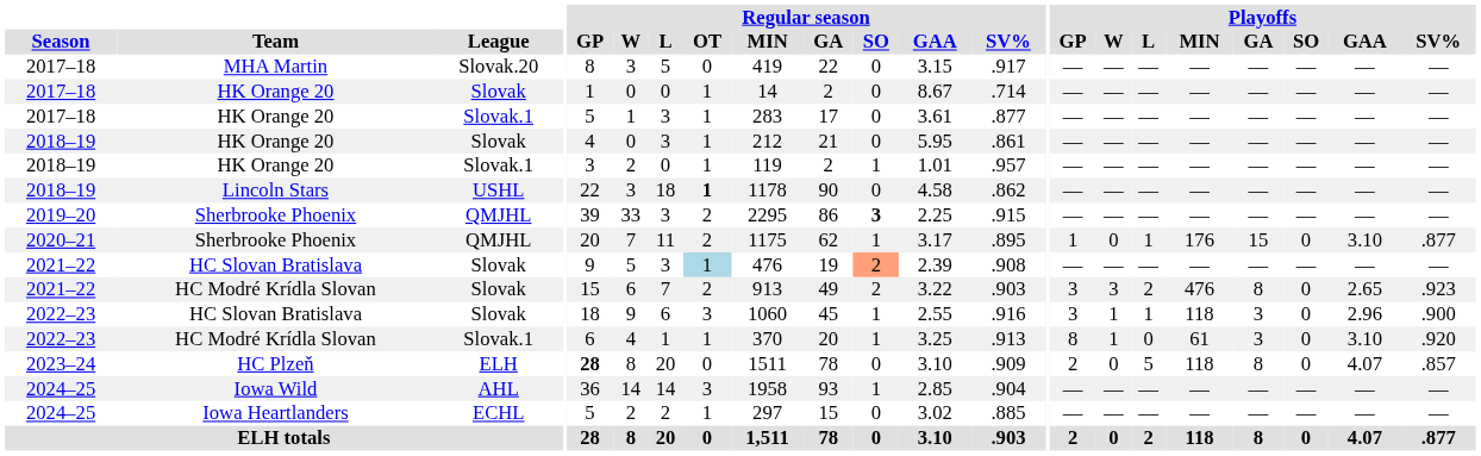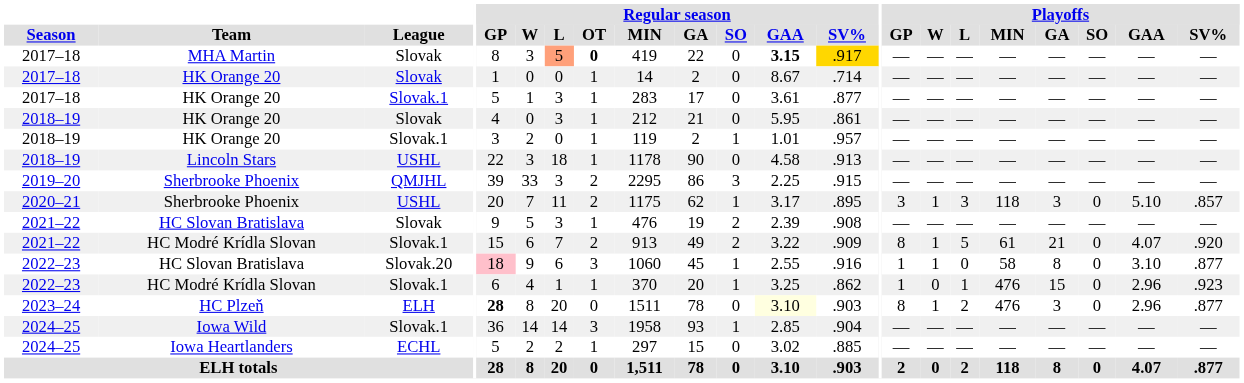 <table border="0" cellpadding="1" cellspacing="0" style="text-align:center; width:75%">
 <tr ALIGN="center" bgcolor="#e0e0e0">
 <th align="center" colspan="3" bgcolor="#ffffff"></th>
 <th align="center" rowspan="99" bgcolor="#ffffff"></th>
 <th align="center" colspan="9" bgcolor="#e0e0e0"><a href='#'>Regular season</a></th>
 <th align="center" rowspan="99" bgcolor="#ffffff"></th>
 <th align="center" colspan="8" bgcolor="#e0e0e0"><a href='#'>Playoffs</a></th>
 </tr>
 <tr ALIGN="center" bgcolor="#e0e0e0">
 <th><a href='#'>Season</a></th>
 <th>Team</th>
 <th>League</th>
 <th>GP</th>
 <th>W</th>
 <th>L</th>
 <th>OT</th>
 <th>MIN</th>
 <th>GA</th>
 <th><a href='#'>SO</a></th>
 <th><a href='#'>GAA</a></th>
 <th><a href='#'>SV%</a></th>
 <th>GP</th>
 <th>W</th>
 <th>L</th>
 <th>MIN</th>
 <th>GA</th>
 <th>SO</th>
 <th>GAA</th>
 <th>SV%</th>
 </tr>
 <tr ALIGN="center">
 <td>2017–18</td>
 <td><a href='#'>MHA Martin</a></td>
-<td>Slovak.20</td>
+<td>Slovak</td>
 <td>8</td>
 <td>3</td>
-<td>5</td>
-<td>0</td>
+<td style="background: lightsalmon;">5</td>
+<td><strong>0</strong></td>
 <td>419</td>
 <td>22</td>
 <td>0</td>
-<td>3.15</td>
-<td>.917</td>
+<td><strong>3.15</strong></td>
+<td style="background: gold;">.917</td>
 <td>—</td>
 <td>—</td>
 <td>—</td>
 <td>—</td>
 <td>—</td>
 <td>—</td>
 <td>—</td>
 <td>—</td>
 </tr>
 <tr ALIGN="center" bgcolor="#f0f0f0">
 <td><a href='#'>2017–18</a></td>
 <td><a href='#'>HK Orange 20</a></td>
 <td><a href='#'>Slovak</a></td>
 <td>1</td>
 <td>0</td>
 <td>0</td>
 <td>1</td>
 <td>14</td>
 <td>2</td>
 <td>0</td>
 <td>8.67</td>
 <td>.714</td>
 <td>—</td>
 <td>—</td>
 <td>—</td>
 <td>—</td>
 <td>—</td>
 <td>—</td>
 <td>—</td>
 <td>—</td>
 </tr>
 <tr ALIGN="center">
 <td>2017–18</td>
 <td>HK Orange 20</td>
 <td><a href='#'>Slovak.1</a></td>
 <td>5</td>
 <td>1</td>
 <td>3</td>
 <td>1</td>
 <td>283</td>
 <td>17</td>
 <td>0</td>
 <td>3.61</td>
 <td>.877</td>
 <td>—</td>
 <td>—</td>
 <td>—</td>
 <td>—</td>
 <td>—</td>
 <td>—</td>
 <td>—</td>
 <td>—</td>
 </tr>
 <tr ALIGN="center" bgcolor="#f0f0f0">
 <td><a href='#'>2018–19</a></td>
 <td>HK Orange 20</td>
 <td>Slovak</td>
 <td>4</td>
 <td>0</td>
 <td>3</td>
 <td>1</td>
 <td>212</td>
 <td>21</td>
 <td>0</td>
 <td>5.95</td>
 <td>.861</td>
 <td>—</td>
 <td>—</td>
 <td>—</td>
 <td>—</td>
 <td>—</td>
 <td>—</td>
 <td>—</td>
 <td>—</td>
 </tr>
 <tr ALIGN="center">
 <td>2018–19</td>
 <td>HK Orange 20</td>
 <td>Slovak.1</td>
 <td>3</td>
 <td>2</td>
 <td>0</td>
 <td>1</td>
 <td>119</td>
 <td>2</td>
 <td>1</td>
 <td>1.01</td>
 <td>.957</td>
 <td>—</td>
 <td>—</td>
 <td>—</td>
 <td>—</td>
 <td>—</td>
 <td>—</td>
 <td>—</td>
 <td>—</td>
 </tr>
 <tr ALIGN="center" bgcolor="#f0f0f0">
 <td><a href='#'>2018–19</a></td>
 <td><a href='#'>Lincoln Stars</a></td>
 <td><a href='#'>USHL</a></td>
 <td>22</td>
 <td>3</td>
 <td>18</td>
-<td><strong>1</strong></td>
+<td>1</td>
 <td>1178</td>
 <td>90</td>
 <td>0</td>
 <td>4.58</td>
-<td>.862</td>
+<td>.913</td>
 <td>—</td>
 <td>—</td>
 <td>—</td>
 <td>—</td>
 <td>—</td>
 <td>—</td>
 <td>—</td>
 <td>—</td>
 </tr>
 <tr ALIGN="center">
 <td><a href='#'>2019–20</a></td>
 <td><a href='#'>Sherbrooke Phoenix</a></td>
 <td><a href='#'>QMJHL</a></td>
 <td>39</td>
 <td>33</td>
 <td>3</td>
 <td>2</td>
 <td>2295</td>
 <td>86</td>
-<td><strong>3</strong></td>
+<td>3</td>
 <td>2.25</td>
 <td>.915</td>
 <td>—</td>
 <td>—</td>
 <td>—</td>
 <td>—</td>
 <td>—</td>
 <td>—</td>
 <td>—</td>
 <td>—</td>
 </tr>
 <tr ALIGN="center" bgcolor="#f0f0f0">
 <td><a href='#'>2020–21</a></td>
 <td>Sherbrooke Phoenix</td>
-<td>QMJHL</td>
+<td><a href='#'>USHL</a></td>
 <td>20</td>
 <td>7</td>
 <td>11</td>
 <td>2</td>
 <td>1175</td>
 <td>62</td>
 <td>1</td>
 <td>3.17</td>
 <td>.895</td>
+<td>3</td>
 <td>1</td>
+<td>3</td>
+<td>118</td>
+<td>3</td>
 <td>0</td>
-<td>1</td>
-<td>176</td>
-<td>15</td>
-<td>0</td>
-<td>3.10</td>
-<td>.877</td>
+<td>5.10</td>
+<td>.857</td>
 </tr>
 <tr ALIGN="center">
 <td><a href='#'>2021–22</a></td>
 <td><a href='#'>HC Slovan Bratislava</a></td>
 <td>Slovak</td>
 <td>9</td>
 <td>5</td>
 <td>3</td>
-<td style="background: lightblue;">1</td>
+<td>1</td>
 <td>476</td>
 <td>19</td>
-<td style="background: lightsalmon;">2</td>
+<td>2</td>
 <td>2.39</td>
 <td>.908</td>
 <td>—</td>
 <td>—</td>
 <td>—</td>
 <td>—</td>
 <td>—</td>
 <td>—</td>
 <td>—</td>
 <td>—</td>
 </tr>
 <tr ALIGN="center" bgcolor="#f0f0f0">
 <td><a href='#'>2021–22</a></td>
 <td>HC Modré Krídla Slovan</td>
-<td>Slovak</td>
+<td>Slovak.1</td>
 <td>15</td>
 <td>6</td>
 <td>7</td>
 <td>2</td>
 <td>913</td>
 <td>49</td>
 <td>2</td>
 <td>3.22</td>
-<td>.903</td>
-<td>3</td>
-<td>3</td>
-<td>2</td>
-<td>476</td>
+<td>.909</td>
 <td>8</td>
+<td>1</td>
+<td>5</td>
+<td>61</td>
+<td>21</td>
 <td>0</td>
-<td>2.65</td>
-<td>.923</td>
+<td>4.07</td>
+<td>.920</td>
 </tr>
 <tr ALIGN="center">
 <td><a href='#'>2022–23</a></td>
 <td>HC Slovan Bratislava</td>
-<td>Slovak</td>
-<td>18</td>
+<td>Slovak.20</td>
+<td style="background: pink;">18</td>
 <td>9</td>
 <td>6</td>
 <td>3</td>
 <td>1060</td>
 <td>45</td>
 <td>1</td>
 <td>2.55</td>
 <td>.916</td>
-<td>3</td>
 <td>1</td>
 <td>1</td>
-<td>118</td>
-<td>3</td>
 <td>0</td>
-<td>2.96</td>
-<td>.900</td>
+<td>58</td>
+<td>8</td>
+<td>0</td>
+<td>3.10</td>
+<td>.877</td>
 </tr>
 <tr ALIGN="center" bgcolor="#f0f0f0">
 <td><a href='#'>2022–23</a></td>
 <td>HC Modré Krídla Slovan</td>
 <td>Slovak.1</td>
 <td>6</td>
 <td>4</td>
 <td>1</td>
 <td>1</td>
 <td>370</td>
 <td>20</td>
 <td>1</td>
 <td>3.25</td>
-<td>.913</td>
-<td>8</td>
+<td>.862</td>
 <td>1</td>
 <td>0</td>
-<td>61</td>
-<td>3</td>
+<td>1</td>
+<td>476</td>
+<td>15</td>
 <td>0</td>
-<td>3.10</td>
-<td>.920</td>
+<td>2.96</td>
+<td>.923</td>
 </tr>
 <tr ALIGN="center">
 <td><a href='#'>2023–24</a></td>
 <td><a href='#'>HC Plzeň</a></td>
 <td><a href='#'>ELH</a></td>
 <td><strong>28</strong></td>
 <td>8</td>
 <td>20</td>
 <td>0</td>
 <td>1511</td>
 <td>78</td>
 <td>0</td>
-<td>3.10</td>
-<td>.909</td>
+<td style="background: lightyellow;">3.10</td>
+<td>.903</td>
+<td>8</td>
+<td>1</td>
 <td>2</td>
+<td>476</td>
+<td>3</td>
 <td>0</td>
-<td>5</td>
-<td>118</td>
-<td>8</td>
-<td>0</td>
-<td>4.07</td>
-<td>.857</td>
+<td>2.96</td>
+<td>.877</td>
 </tr>
 <tr ALIGN="center" bgcolor="#f0f0f0">
 <td><a href='#'>2024–25</a></td>
 <td><a href='#'>Iowa Wild</a></td>
-<td><a href='#'>AHL</a></td>
+<td>Slovak.1</td>
 <td>36</td>
 <td>14</td>
 <td>14</td>
 <td>3</td>
 <td>1958</td>
 <td>93</td>
 <td>1</td>
 <td>2.85</td>
 <td>.904</td>
 <td>—</td>
 <td>—</td>
 <td>—</td>
 <td>—</td>
 <td>—</td>
 <td>—</td>
 <td>—</td>
 <td>—</td>
 </tr>
 <tr ALIGN="center">
 <td><a href='#'>2024–25</a></td>
 <td><a href='#'>Iowa Heartlanders</a></td>
 <td><a href='#'>ECHL</a></td>
 <td>5</td>
 <td>2</td>
 <td>2</td>
 <td>1</td>
 <td>297</td>
 <td>15</td>
 <td>0</td>
 <td>3.02</td>
 <td>.885</td>
 <td>—</td>
 <td>—</td>
 <td>—</td>
 <td>—</td>
 <td>—</td>
 <td>—</td>
 <td>—</td>
 <td>—</td>
 </tr>
 <tr bgcolor="#e0e0e0">
 <th colspan=3>ELH totals</th>
 <th>28</th>
 <th>8</th>
 <th>20</th>
 <th>0</th>
 <th>1,511</th>
 <th>78</th>
 <th>0</th>
 <th>3.10</th>
 <th>.903</th>
 <th>2</th>
 <th>0</th>
 <th>2</th>
 <th>118</th>
 <th>8</th>
 <th>0</th>
 <th>4.07</th>
 <th>.877</th>
 </tr>
 </table>
